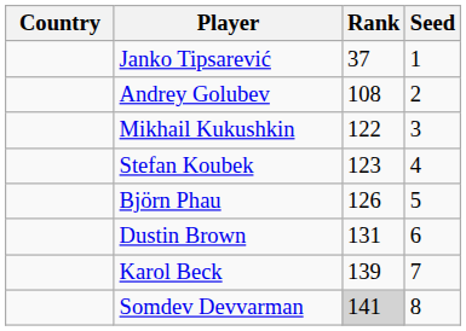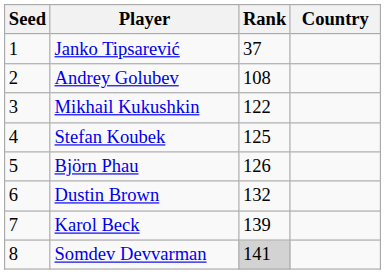 <table class="sortable wikitable">
 <tr>
-<th width="70">Country</th>
+<th>Seed</th>
 <th width="155">Player</th>
 <th>Rank</th>
-<th>Seed</th>
+<th width="70">Country</th>
 </tr>
 <tr>
-<td></td>
+<td>1</td>
 <td><a href='#'>Janko Tipsarević</a></td>
 <td>37</td>
-<td>1</td>
+<td></td>
 </tr>
 <tr>
-<td></td>
+<td>2</td>
 <td><a href='#'>Andrey Golubev</a></td>
 <td>108</td>
-<td>2</td>
+<td></td>
 </tr>
 <tr>
-<td></td>
+<td>3</td>
 <td><a href='#'>Mikhail Kukushkin</a></td>
 <td>122</td>
-<td>3</td>
+<td></td>
 </tr>
 <tr>
+<td>4</td>
+<td><a href='#'>Stefan Koubek</a></td>
+<td>125</td>
 <td></td>
-<td><a href='#'>Stefan Koubek</a></td>
-<td>123</td>
-<td>4</td>
 </tr>
 <tr>
-<td></td>
+<td>5</td>
 <td><a href='#'>Björn Phau</a></td>
 <td>126</td>
-<td>5</td>
+<td></td>
 </tr>
 <tr>
+<td>6</td>
+<td><a href='#'>Dustin Brown</a></td>
+<td>132</td>
 <td></td>
-<td><a href='#'>Dustin Brown</a></td>
-<td>131</td>
-<td>6</td>
 </tr>
 <tr>
-<td></td>
+<td>7</td>
 <td><a href='#'>Karol Beck</a></td>
 <td>139</td>
-<td>7</td>
+<td></td>
 </tr>
 <tr>
-<td></td>
+<td>8</td>
 <td><a href='#'>Somdev Devvarman</a></td>
 <td style="background: lightgrey;">141</td>
-<td>8</td>
+<td></td>
 </tr>
 </table>
